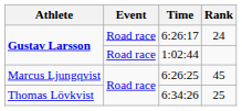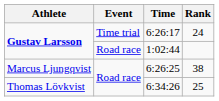 <table class=wikitable style="font-size:90%">
 <tr>
 <th>Athlete</th>
 <th>Event</th>
 <th>Time</th>
 <th>Rank</th>
 </tr>
 <tr align=center>
 <td align=left rowspan=2><strong><a href='#'>Gustav Larsson</a></strong></td>
-<td align=left><a href='#'>Road race</a></td>
+<td align=left><a href='#'>Time trial</a></td>
 <td>6:26:17</td>
 <td>24</td>
 </tr>
 <tr align=center>
 <td align=left><a href='#'>Road race</a></td>
 <td>1:02:44</td>
 <td></td>
 </tr>
 <tr align=center>
 <td align=left><a href='#'>Marcus Ljungqvist</a></td>
 <td align=left rowspan=2><a href='#'>Road race</a></td>
 <td>6:26:25</td>
-<td>45</td>
+<td>38</td>
 </tr>
 <tr align=center>
 <td align=left><a href='#'>Thomas Lövkvist</a></td>
 <td>6:34:26</td>
 <td>25</td>
 </tr>
 </table>
